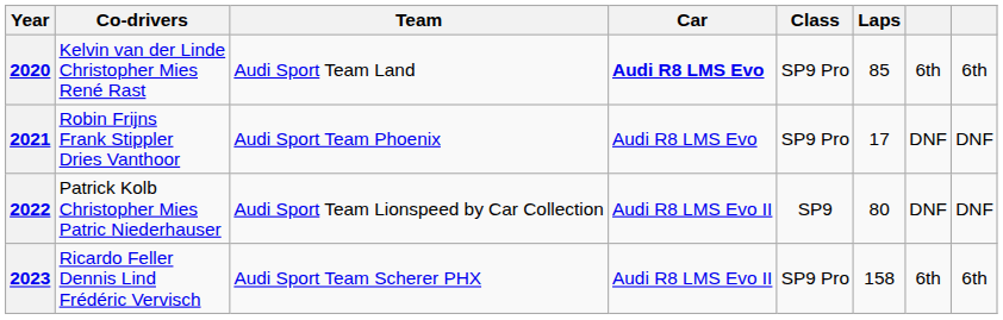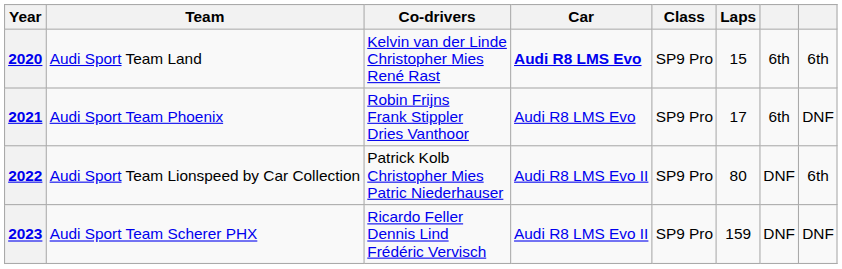 <table class="wikitable" style="text-align:center; font-size:90%">
 <tr>
 <th>Year</th>
+<th>Team</th>
 <th>Co-drivers</th>
-<th>Team</th>
 <th>Car</th>
 <th>Class</th>
 <th>Laps</th>
 <th></th>
 <th></th>
 </tr>
 <tr>
 <th><a href='#'>2020</a></th>
+<td align="left"nowrap> <a href='#'>Audi Sport</a> Team Land</td>
 <td align="left"nowrap> <a href='#'>Kelvin van der Linde</a><br> <a href='#'>Christopher Mies</a><br> <a href='#'>René Rast</a></td>
-<td align="left"nowrap> <a href='#'>Audi Sport</a> Team Land</td>
 <td align="left"nowrap><strong><a href='#'>Audi R8 LMS Evo</a></strong></td>
 <td>SP9 Pro</td>
-<td>85</td>
+<td>15</td>
 <td>6th</td>
 <td>6th</td>
 </tr>
 <tr>
 <th><a href='#'>2021</a></th>
+<td align="left"nowrap> <a href='#'>Audi Sport Team Phoenix</a></td>
 <td align="left"nowrap> <a href='#'>Robin Frijns</a><br> <a href='#'>Frank Stippler</a><br> <a href='#'>Dries Vanthoor</a></td>
-<td align="left"nowrap> <a href='#'>Audi Sport Team Phoenix</a></td>
 <td align="left"nowrap><a href='#'>Audi R8 LMS Evo</a></td>
 <td>SP9 Pro</td>
 <td>17</td>
-<td>DNF</td>
+<td>6th</td>
 <td>DNF</td>
 </tr>
 <tr>
 <th><a href='#'>2022</a></th>
+<td align="left"nowrap> <a href='#'>Audi Sport</a> Team Lionspeed by Car Collection</td>
 <td align="left"nowrap> Patrick Kolb<br> <a href='#'>Christopher Mies</a><br> <a href='#'>Patric Niederhauser</a></td>
-<td align="left"nowrap> <a href='#'>Audi Sport</a> Team Lionspeed by Car Collection</td>
 <td align="left"nowrap><a href='#'>Audi R8 LMS Evo II</a></td>
-<td>SP9</td>
+<td>SP9 Pro</td>
 <td>80</td>
+<td>DNF</td>
+<td>6th</td>
+</tr>
+<tr>
+<th><a href='#'>2023</a></th>
+<td align="left"nowrap> <a href='#'>Audi Sport Team Scherer PHX</a></td>
+<td align="left"nowrap> <a href='#'>Ricardo Feller</a><br> <a href='#'>Dennis Lind</a><br> <a href='#'>Frédéric Vervisch</a></td>
+<td align="left"nowrap><a href='#'>Audi R8 LMS Evo II</a></td>
+<td>SP9 Pro</td>
+<td>159</td>
 <td>DNF</td>
 <td>DNF</td>
 </tr>
-<tr>
-<th><a href='#'>2023</a></th>
-<td align="left"nowrap> <a href='#'>Ricardo Feller</a><br> <a href='#'>Dennis Lind</a><br> <a href='#'>Frédéric Vervisch</a></td>
-<td align="left"nowrap> <a href='#'>Audi Sport Team Scherer PHX</a></td>
-<td align="left"nowrap><a href='#'>Audi R8 LMS Evo II</a></td>
-<td>SP9 Pro</td>
-<td>158</td>
-<td>6th</td>
-<td>6th</td>
-</tr>
 </table>
